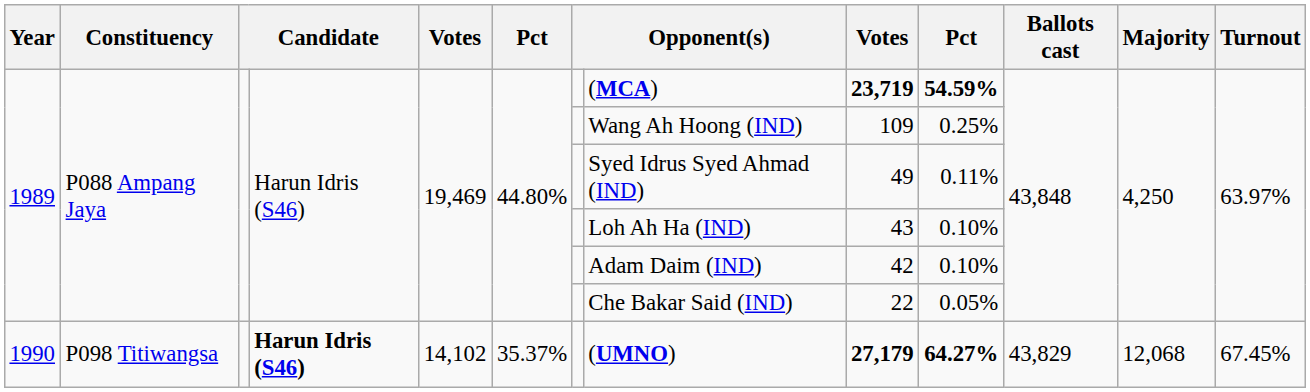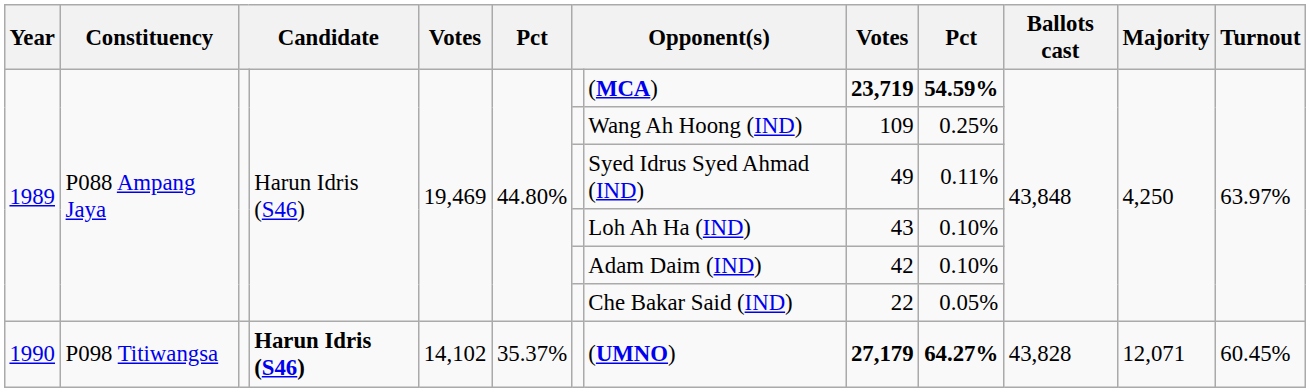 <table class="wikitable" style="margin:0.5em ; font-size:95%">
 <tr>
 <th>Year</th>
 <th>Constituency</th>
 <th colspan=2>Candidate</th>
 <th>Votes</th>
 <th>Pct</th>
 <th colspan=2>Opponent(s)</th>
 <th>Votes</th>
 <th>Pct</th>
 <th>Ballots cast</th>
 <th>Majority</th>
 <th>Turnout</th>
 </tr>
 <tr>
 <td rowspan=6><a href='#'>1989</a></td>
 <td rowspan=6>P088 <a href='#'>Ampang Jaya</a></td>
 <td rowspan=6 ></td>
 <td rowspan=6>Harun Idris (<a href='#'>S46</a>)</td>
 <td rowspan=6 align=right>19,469</td>
 <td rowspan=6>44.80%</td>
 <td></td>
 <td> (<a href='#'><strong>MCA</strong></a>)</td>
 <td align=right><strong>23,719</strong></td>
 <td><strong>54.59%</strong></td>
 <td rowspan=6>43,848</td>
 <td rowspan=6>4,250</td>
 <td rowspan=6>63.97%</td>
 </tr>
 <tr>
 <td></td>
 <td>Wang Ah Hoong (<a href='#'>IND</a>)</td>
 <td align=right>109</td>
 <td align=right>0.25%</td>
 </tr>
 <tr>
 <td></td>
 <td>Syed Idrus Syed Ahmad (<a href='#'>IND</a>)</td>
 <td align=right>49</td>
 <td align=right>0.11%</td>
 </tr>
 <tr>
 <td></td>
 <td>Loh Ah Ha (<a href='#'>IND</a>)</td>
 <td align=right>43</td>
 <td align=right>0.10%</td>
 </tr>
 <tr>
 <td></td>
 <td>Adam Daim (<a href='#'>IND</a>)</td>
 <td align=right>42</td>
 <td align=right>0.10%</td>
 </tr>
 <tr>
 <td></td>
 <td>Che Bakar Said (<a href='#'>IND</a>)</td>
 <td align=right>22</td>
 <td align=right>0.05%</td>
 </tr>
 <tr>
 <td><a href='#'>1990</a></td>
 <td>P098 <a href='#'>Titiwangsa</a></td>
 <td></td>
 <td><strong>Harun Idris (<a href='#'>S46</a>)</strong></td>
 <td align=right>14,102</td>
 <td>35.37%</td>
 <td></td>
 <td><strong></strong> (<a href='#'><strong>UMNO</strong></a>)</td>
 <td align=right><strong>27,179</strong></td>
 <td><strong>64.27%</strong></td>
-<td>43,829</td>
-<td>12,068</td>
-<td>67.45%</td>
+<td>43,828</td>
+<td>12,071</td>
+<td>60.45%</td>
 </tr>
 </table>
